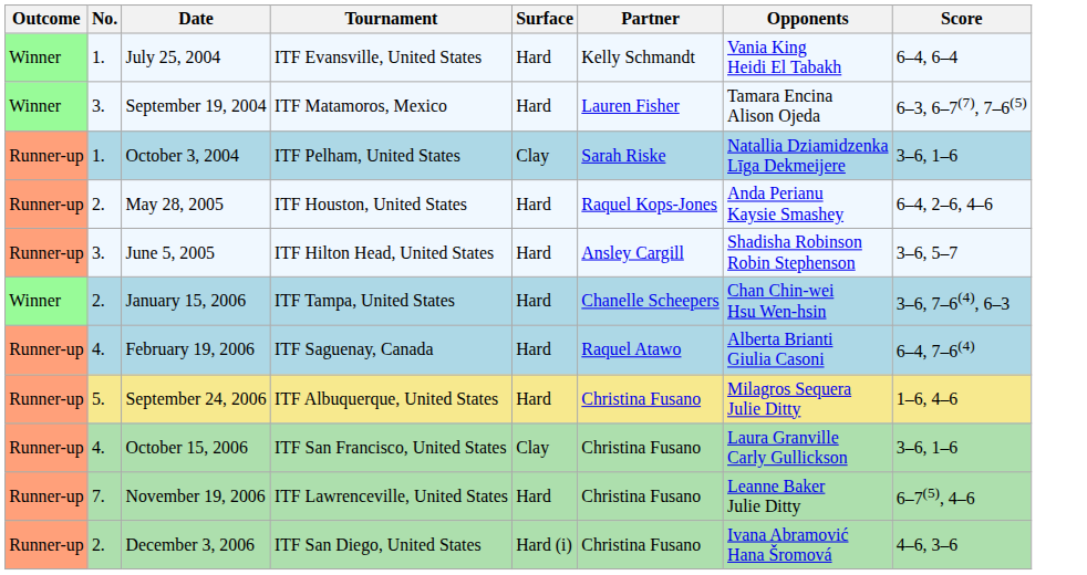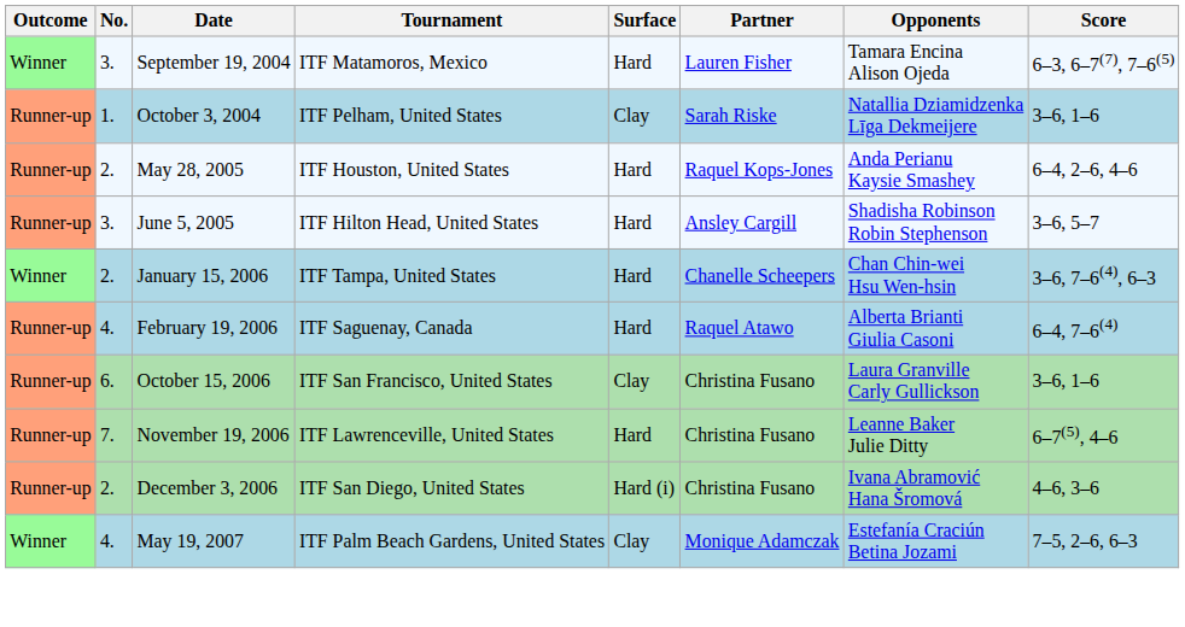 <table class="sortable wikitable" style=font-size:97%>
 <tr>
 <th>Outcome</th>
 <th>No.</th>
 <th>Date</th>
 <th>Tournament</th>
 <th>Surface</th>
 <th>Partner</th>
 <th>Opponents</th>
 <th class="unsortable">Score</th>
-</tr>
-<tr style="background:#f0f8ff;">
-<td style="background:#98fb98;">Winner</td>
-<td>1.</td>
-<td>July 25, 2004</td>
-<td>ITF Evansville, United States</td>
-<td>Hard</td>
-<td> Kelly Schmandt</td>
-<td> <a href='#'>Vania King</a> <br>  <a href='#'>Heidi El Tabakh</a></td>
-<td>6–4, 6–4</td>
 </tr>
 <tr style="background:#f0f8ff;">
 <td style="background:#98fb98;">Winner</td>
 <td>3.</td>
 <td>September 19, 2004</td>
 <td>ITF Matamoros, Mexico</td>
 <td>Hard</td>
 <td> <a href='#'>Lauren Fisher</a></td>
 <td> Tamara Encina <br>  Alison Ojeda</td>
 <td>6–3, 6–7<sup>(7)</sup>, 7–6<sup>(5)</sup></td>
 </tr>
 <tr style="background:lightblue;">
 <td style="background:#ffa07a;">Runner-up</td>
 <td>1.</td>
 <td>October 3, 2004</td>
 <td>ITF Pelham, United States</td>
 <td>Clay</td>
 <td> <a href='#'>Sarah Riske</a></td>
 <td> <a href='#'>Natallia Dziamidzenka</a> <br>  <a href='#'>Līga Dekmeijere</a></td>
 <td>3–6, 1–6</td>
 </tr>
 <tr style="background:#f0f8ff;">
 <td style="background:#ffa07a;">Runner-up</td>
 <td>2.</td>
 <td>May 28, 2005</td>
 <td>ITF Houston, United States</td>
 <td>Hard</td>
 <td> <a href='#'>Raquel Kops-Jones</a></td>
 <td> <a href='#'>Anda Perianu</a> <br>  <a href='#'>Kaysie Smashey</a></td>
 <td>6–4, 2–6, 4–6</td>
 </tr>
 <tr style="background:#f0f8ff;">
 <td style="background:#ffa07a;">Runner-up</td>
 <td>3.</td>
 <td>June 5, 2005</td>
 <td>ITF Hilton Head, United States</td>
 <td>Hard</td>
 <td> <a href='#'>Ansley Cargill</a></td>
 <td> <a href='#'>Shadisha Robinson</a> <br>  <a href='#'>Robin Stephenson</a></td>
 <td>3–6, 5–7</td>
 </tr>
 <tr style="background:lightblue;">
 <td style="background:#98fb98;">Winner</td>
 <td>2.</td>
 <td>January 15, 2006</td>
 <td>ITF Tampa, United States</td>
 <td>Hard</td>
 <td> <a href='#'>Chanelle Scheepers</a></td>
 <td> <a href='#'>Chan Chin-wei</a> <br>  <a href='#'>Hsu Wen-hsin</a></td>
 <td>3–6, 7–6<sup>(4)</sup>, 6–3</td>
 </tr>
 <tr style="background:lightblue;">
 <td style="background:#ffa07a;">Runner-up</td>
 <td>4.</td>
 <td>February 19, 2006</td>
 <td>ITF Saguenay, Canada</td>
 <td>Hard</td>
 <td> <a href='#'>Raquel Atawo</a></td>
 <td> <a href='#'>Alberta Brianti</a> <br>  <a href='#'>Giulia Casoni</a></td>
 <td>6–4, 7–6<sup>(4)</sup></td>
 </tr>
-<tr style="background:#f7e98e;">
-<td style="background:#ffa07a;">Runner-up</td>
-<td>5.</td>
-<td>September 24, 2006</td>
-<td>ITF Albuquerque, United States</td>
-<td>Hard</td>
-<td> <a href='#'>Christina Fusano</a></td>
-<td> <a href='#'>Milagros Sequera</a> <br>  <a href='#'>Julie Ditty</a></td>
-<td>1–6, 4–6</td>
-</tr>
 <tr style="background:#addfad;">
 <td style="background:#ffa07a;">Runner-up</td>
-<td>4.</td>
+<td>6.</td>
 <td>October 15, 2006</td>
 <td>ITF San Francisco, United States</td>
 <td>Clay</td>
 <td> Christina Fusano</td>
 <td> <a href='#'>Laura Granville</a> <br>  <a href='#'>Carly Gullickson</a></td>
 <td>3–6, 1–6</td>
 </tr>
 <tr style="background:#addfad;">
 <td style="background:#ffa07a;">Runner-up</td>
 <td>7.</td>
 <td>November 19, 2006</td>
 <td>ITF Lawrenceville, United States</td>
 <td>Hard</td>
 <td> Christina Fusano</td>
 <td> <a href='#'>Leanne Baker</a> <br>  Julie Ditty</td>
 <td>6–7<sup>(5)</sup>, 4–6</td>
 </tr>
 <tr style="background:#addfad;">
 <td style="background:#ffa07a;">Runner-up</td>
 <td>2.</td>
 <td>December 3, 2006</td>
 <td>ITF San Diego, United States</td>
 <td>Hard (i)</td>
 <td> Christina Fusano</td>
 <td> <a href='#'>Ivana Abramović</a> <br>  <a href='#'>Hana Šromová</a></td>
 <td>4–6, 3–6</td>
 </tr>
+<tr style="background:lightblue;">
+<td style="background:#98fb98;">Winner</td>
+<td>4.</td>
+<td>May 19, 2007</td>
+<td>ITF Palm Beach Gardens, United States</td>
+<td>Clay</td>
+<td> <a href='#'>Monique Adamczak</a></td>
+<td> <a href='#'>Estefanía Craciún</a> <br>  <a href='#'>Betina Jozami</a></td>
+<td>7–5, 2–6, 6–3</td>
+</tr>
 </table>
